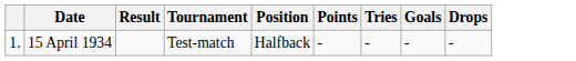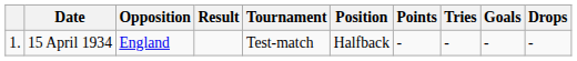 <table class="wikitable sortable" border="1" style="float:center; border:1px; font-size:90%; margin-left:1em;">
 <tr>
 <th></th>
 <th>Date</th>
+<th>Opposition</th>
 <th>Result</th>
 <th>Tournament</th>
 <th>Position</th>
 <th>Points</th>
 <th>Tries</th>
 <th>Goals</th>
 <th>Drops</th>
 </tr>
 <tr>
 <td>1.</td>
 <td>15 April 1934</td>
+<td> <a href='#'>England</a></td>
 <td></td>
 <td>Test-match</td>
 <td>Halfback</td>
 <td>-</td>
 <td>-</td>
 <td>-</td>
 <td>-</td>
 </tr>
 </table>
